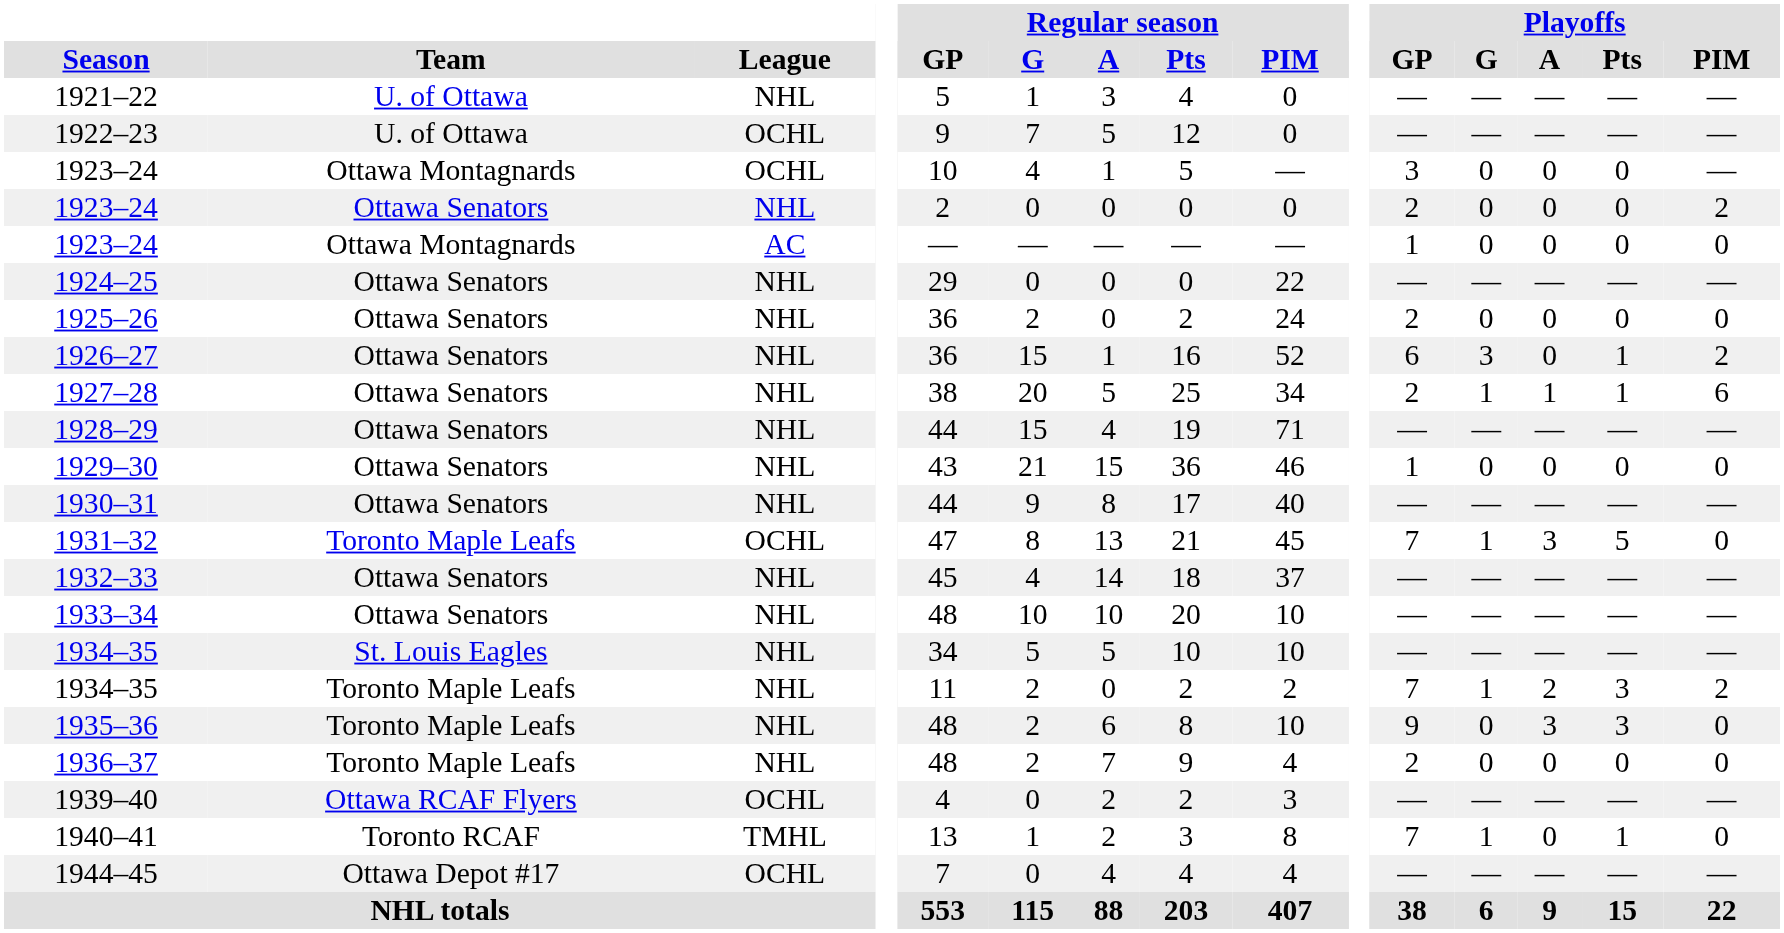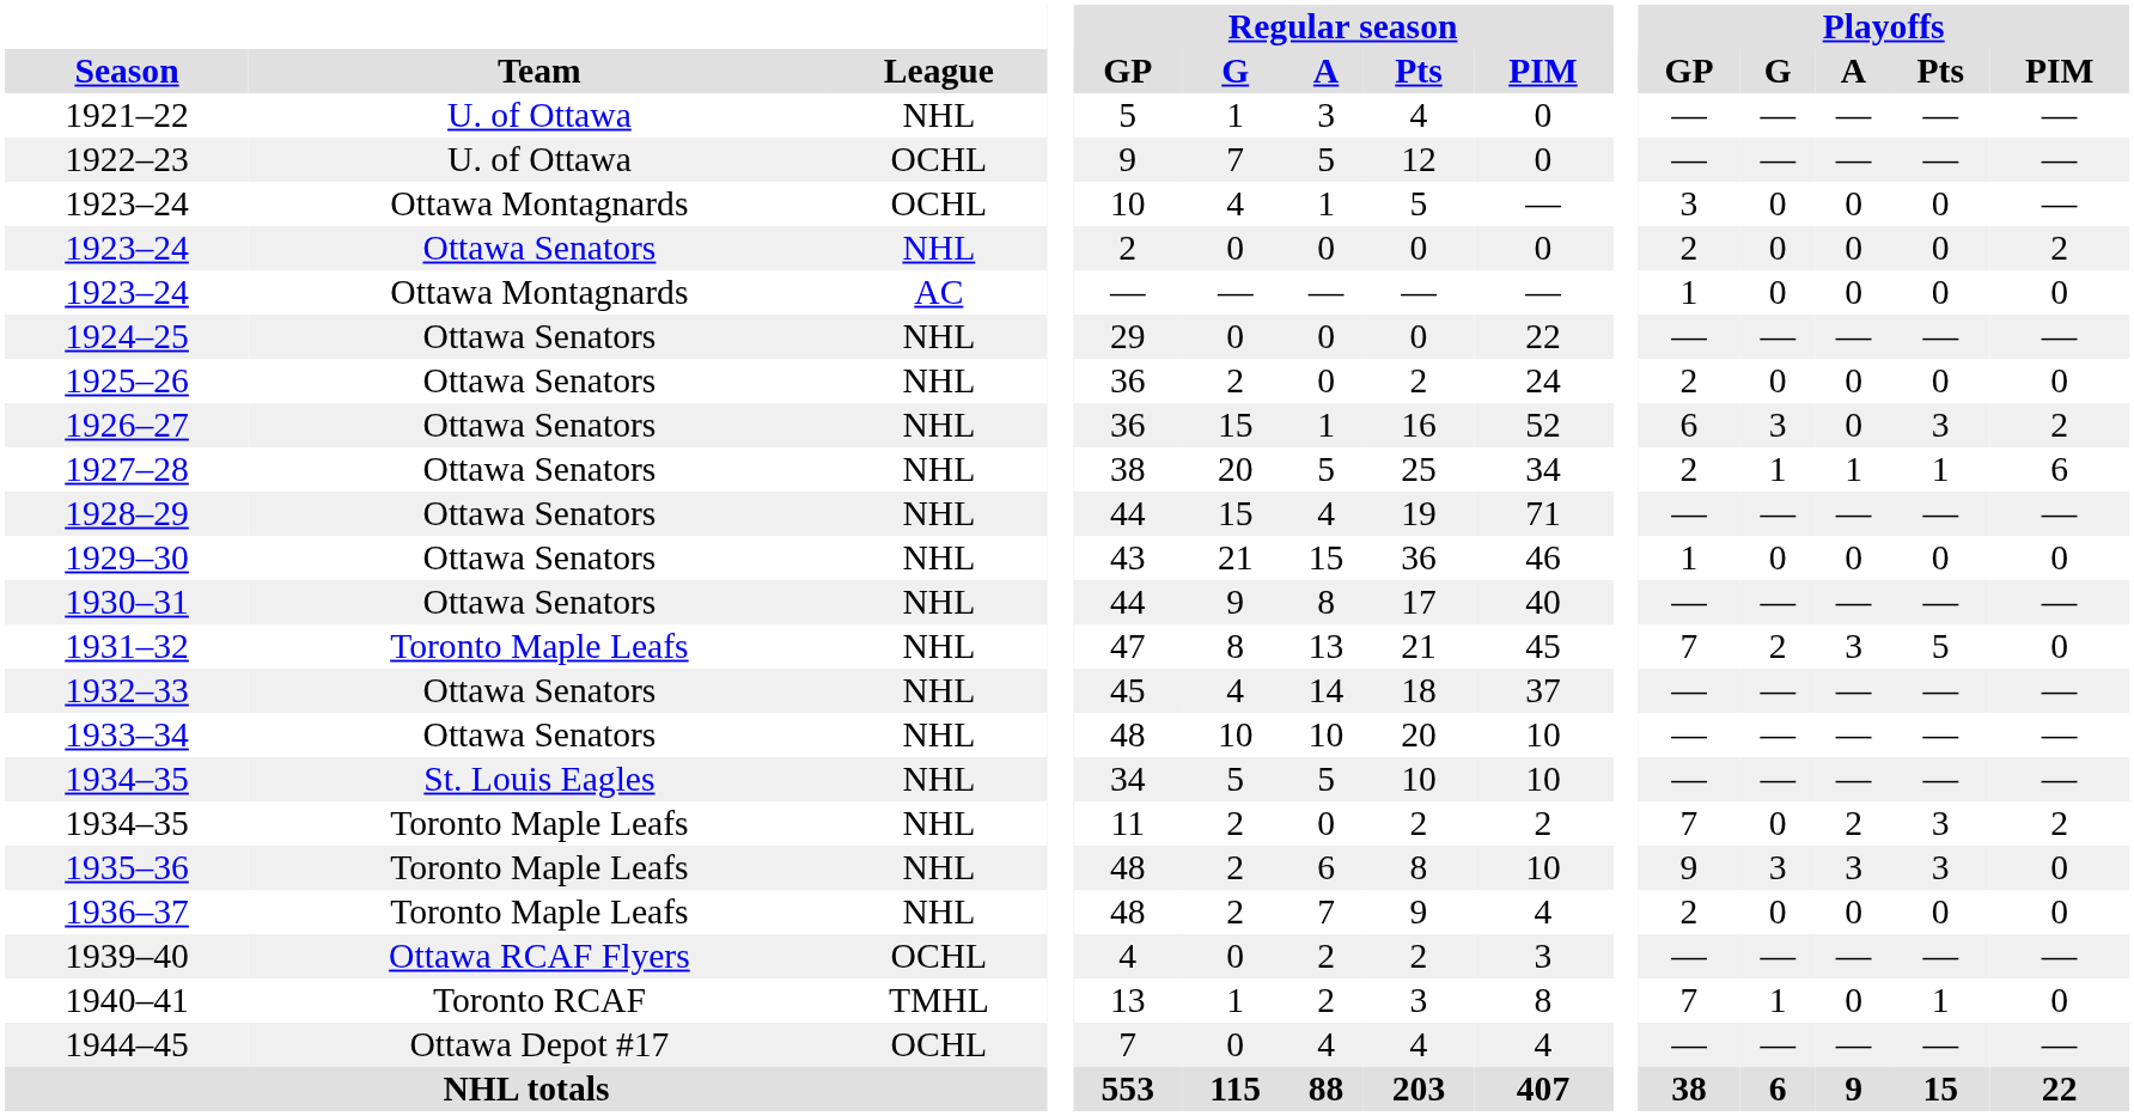 <table border="0" cellpadding="1" cellspacing="0" style="text-align:center; width:60em">
 <tr bgcolor="#e0e0e0">
 <th colspan="3" bgcolor="#ffffff"> </th>
 <th rowspan="99" bgcolor="#ffffff"> </th>
 <th colspan="5"><a href='#'>Regular season</a></th>
 <th rowspan="99" bgcolor="#ffffff"> </th>
 <th colspan="5"><a href='#'>Playoffs</a></th>
 </tr>
 <tr bgcolor="#e0e0e0">
 <th><a href='#'>Season</a></th>
 <th>Team</th>
 <th>League</th>
 <th>GP</th>
 <th><a href='#'>G</a></th>
 <th><a href='#'>A</a></th>
 <th><a href='#'>Pts</a></th>
 <th><a href='#'>PIM</a></th>
 <th>GP</th>
 <th>G</th>
 <th>A</th>
 <th>Pts</th>
 <th>PIM</th>
 </tr>
 <tr>
 <td>1921–22</td>
 <td><a href='#'>U. of Ottawa</a></td>
 <td>NHL</td>
 <td>5</td>
 <td>1</td>
 <td>3</td>
 <td>4</td>
 <td>0</td>
 <td>—</td>
 <td>—</td>
 <td>—</td>
 <td>—</td>
 <td>—</td>
 </tr>
 <tr bgcolor="#f0f0f0">
 <td>1922–23</td>
 <td>U. of Ottawa</td>
 <td>OCHL</td>
 <td>9</td>
 <td>7</td>
 <td>5</td>
 <td>12</td>
 <td>0</td>
 <td>—</td>
 <td>—</td>
 <td>—</td>
 <td>—</td>
 <td>—</td>
 </tr>
 <tr>
 <td>1923–24</td>
 <td>Ottawa Montagnards</td>
 <td>OCHL</td>
 <td>10</td>
 <td>4</td>
 <td>1</td>
 <td>5</td>
 <td>—</td>
 <td>3</td>
 <td>0</td>
 <td>0</td>
 <td>0</td>
 <td>—</td>
 </tr>
 <tr bgcolor="#f0f0f0">
 <td><a href='#'>1923–24</a></td>
 <td><a href='#'>Ottawa Senators</a></td>
 <td><a href='#'>NHL</a></td>
 <td>2</td>
 <td>0</td>
 <td>0</td>
 <td>0</td>
 <td>0</td>
 <td>2</td>
 <td>0</td>
 <td>0</td>
 <td>0</td>
 <td>2</td>
 </tr>
 <tr>
 <td><a href='#'>1923–24</a></td>
 <td>Ottawa Montagnards</td>
 <td><a href='#'>AC</a></td>
 <td>—</td>
 <td>—</td>
 <td>—</td>
 <td>—</td>
 <td>—</td>
 <td>1</td>
 <td>0</td>
 <td>0</td>
 <td>0</td>
 <td>0</td>
 </tr>
 <tr bgcolor="#f0f0f0">
 <td><a href='#'>1924–25</a></td>
 <td>Ottawa Senators</td>
 <td>NHL</td>
 <td>29</td>
 <td>0</td>
 <td>0</td>
 <td>0</td>
 <td>22</td>
 <td>—</td>
 <td>—</td>
 <td>—</td>
 <td>—</td>
 <td>—</td>
 </tr>
 <tr>
 <td><a href='#'>1925–26</a></td>
 <td>Ottawa Senators</td>
 <td>NHL</td>
 <td>36</td>
 <td>2</td>
 <td>0</td>
 <td>2</td>
 <td>24</td>
 <td>2</td>
 <td>0</td>
 <td>0</td>
 <td>0</td>
 <td>0</td>
 </tr>
 <tr bgcolor="#f0f0f0">
 <td><a href='#'>1926–27</a></td>
 <td>Ottawa Senators</td>
 <td>NHL</td>
 <td>36</td>
 <td>15</td>
 <td>1</td>
 <td>16</td>
 <td>52</td>
 <td>6</td>
 <td>3</td>
 <td>0</td>
-<td>1</td>
+<td>3</td>
 <td>2</td>
 </tr>
 <tr>
 <td><a href='#'>1927–28</a></td>
 <td>Ottawa Senators</td>
 <td>NHL</td>
 <td>38</td>
 <td>20</td>
 <td>5</td>
 <td>25</td>
 <td>34</td>
 <td>2</td>
 <td>1</td>
 <td>1</td>
 <td>1</td>
 <td>6</td>
 </tr>
 <tr bgcolor="#f0f0f0">
 <td><a href='#'>1928–29</a></td>
 <td>Ottawa Senators</td>
 <td>NHL</td>
 <td>44</td>
 <td>15</td>
 <td>4</td>
 <td>19</td>
 <td>71</td>
 <td>—</td>
 <td>—</td>
 <td>—</td>
 <td>—</td>
 <td>—</td>
 </tr>
 <tr>
 <td><a href='#'>1929–30</a></td>
 <td>Ottawa Senators</td>
 <td>NHL</td>
 <td>43</td>
 <td>21</td>
 <td>15</td>
 <td>36</td>
 <td>46</td>
 <td>1</td>
 <td>0</td>
 <td>0</td>
 <td>0</td>
 <td>0</td>
 </tr>
 <tr bgcolor="#f0f0f0">
 <td><a href='#'>1930–31</a></td>
 <td>Ottawa Senators</td>
 <td>NHL</td>
 <td>44</td>
 <td>9</td>
 <td>8</td>
 <td>17</td>
 <td>40</td>
 <td>—</td>
 <td>—</td>
 <td>—</td>
 <td>—</td>
 <td>—</td>
 </tr>
 <tr>
 <td><a href='#'>1931–32</a></td>
 <td><a href='#'>Toronto Maple Leafs</a></td>
-<td>OCHL</td>
+<td>NHL</td>
 <td>47</td>
 <td>8</td>
 <td>13</td>
 <td>21</td>
 <td>45</td>
 <td>7</td>
-<td>1</td>
+<td>2</td>
 <td>3</td>
 <td>5</td>
 <td>0</td>
 </tr>
 <tr bgcolor="#f0f0f0">
 <td><a href='#'>1932–33</a></td>
 <td>Ottawa Senators</td>
 <td>NHL</td>
 <td>45</td>
 <td>4</td>
 <td>14</td>
 <td>18</td>
 <td>37</td>
 <td>—</td>
 <td>—</td>
 <td>—</td>
 <td>—</td>
 <td>—</td>
 </tr>
 <tr>
 <td><a href='#'>1933–34</a></td>
 <td>Ottawa Senators</td>
 <td>NHL</td>
 <td>48</td>
 <td>10</td>
 <td>10</td>
 <td>20</td>
 <td>10</td>
 <td>—</td>
 <td>—</td>
 <td>—</td>
 <td>—</td>
 <td>—</td>
 </tr>
 <tr bgcolor="#f0f0f0">
 <td><a href='#'>1934–35</a></td>
 <td><a href='#'>St. Louis Eagles</a></td>
 <td>NHL</td>
 <td>34</td>
 <td>5</td>
 <td>5</td>
 <td>10</td>
 <td>10</td>
 <td>—</td>
 <td>—</td>
 <td>—</td>
 <td>—</td>
 <td>—</td>
 </tr>
 <tr>
 <td>1934–35</td>
 <td>Toronto Maple Leafs</td>
 <td>NHL</td>
 <td>11</td>
 <td>2</td>
 <td>0</td>
 <td>2</td>
 <td>2</td>
 <td>7</td>
-<td>1</td>
+<td>0</td>
 <td>2</td>
 <td>3</td>
 <td>2</td>
 </tr>
 <tr bgcolor="#f0f0f0">
 <td><a href='#'>1935–36</a></td>
 <td>Toronto Maple Leafs</td>
 <td>NHL</td>
 <td>48</td>
 <td>2</td>
 <td>6</td>
 <td>8</td>
 <td>10</td>
 <td>9</td>
-<td>0</td>
+<td>3</td>
 <td>3</td>
 <td>3</td>
 <td>0</td>
 </tr>
 <tr>
 <td><a href='#'>1936–37</a></td>
 <td>Toronto Maple Leafs</td>
 <td>NHL</td>
 <td>48</td>
 <td>2</td>
 <td>7</td>
 <td>9</td>
 <td>4</td>
 <td>2</td>
 <td>0</td>
 <td>0</td>
 <td>0</td>
 <td>0</td>
 </tr>
 <tr bgcolor="#f0f0f0">
 <td>1939–40</td>
 <td><a href='#'>Ottawa RCAF Flyers</a></td>
 <td>OCHL</td>
 <td>4</td>
 <td>0</td>
 <td>2</td>
 <td>2</td>
 <td>3</td>
 <td>—</td>
 <td>—</td>
 <td>—</td>
 <td>—</td>
 <td>—</td>
 </tr>
 <tr>
 <td>1940–41</td>
 <td>Toronto RCAF</td>
 <td>TMHL</td>
 <td>13</td>
 <td>1</td>
 <td>2</td>
 <td>3</td>
 <td>8</td>
 <td>7</td>
 <td>1</td>
 <td>0</td>
 <td>1</td>
 <td>0</td>
 </tr>
 <tr bgcolor="#f0f0f0">
 <td>1944–45</td>
 <td>Ottawa Depot #17</td>
 <td>OCHL</td>
 <td>7</td>
 <td>0</td>
 <td>4</td>
 <td>4</td>
 <td>4</td>
 <td>—</td>
 <td>—</td>
 <td>—</td>
 <td>—</td>
 <td>—</td>
 </tr>
 <tr bgcolor="#e0e0e0">
 <th colspan="3">NHL totals</th>
 <th>553</th>
 <th>115</th>
 <th>88</th>
 <th>203</th>
 <th>407</th>
 <th>38</th>
 <th>6</th>
 <th>9</th>
 <th>15</th>
 <th>22</th>
 </tr>
 </table>
